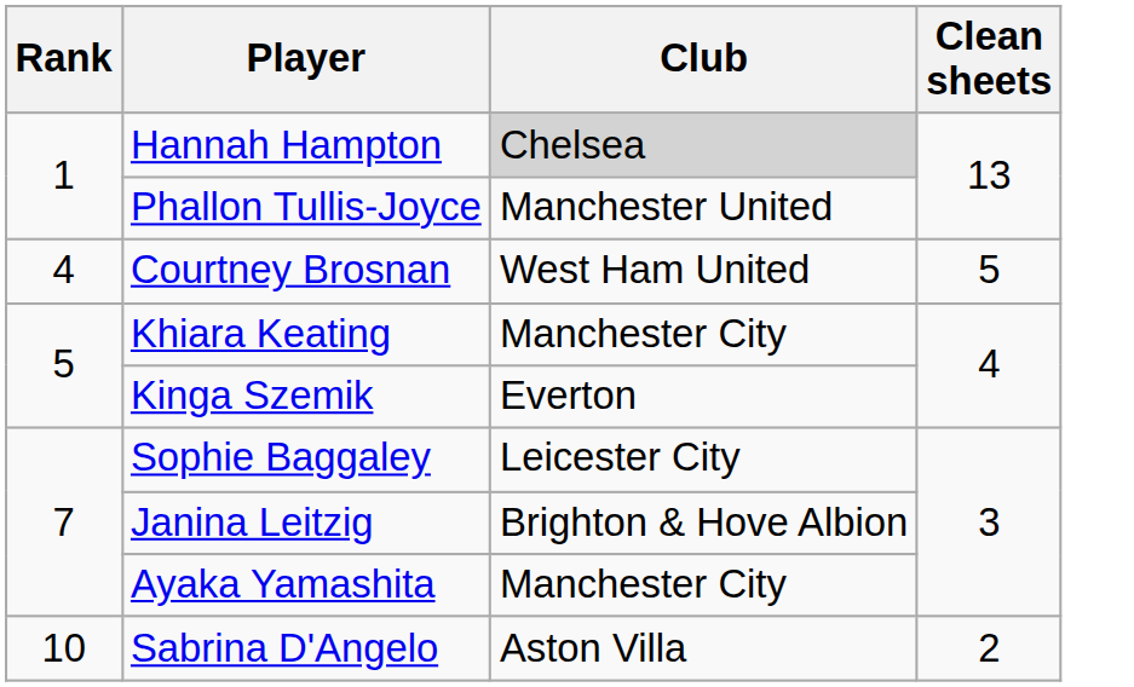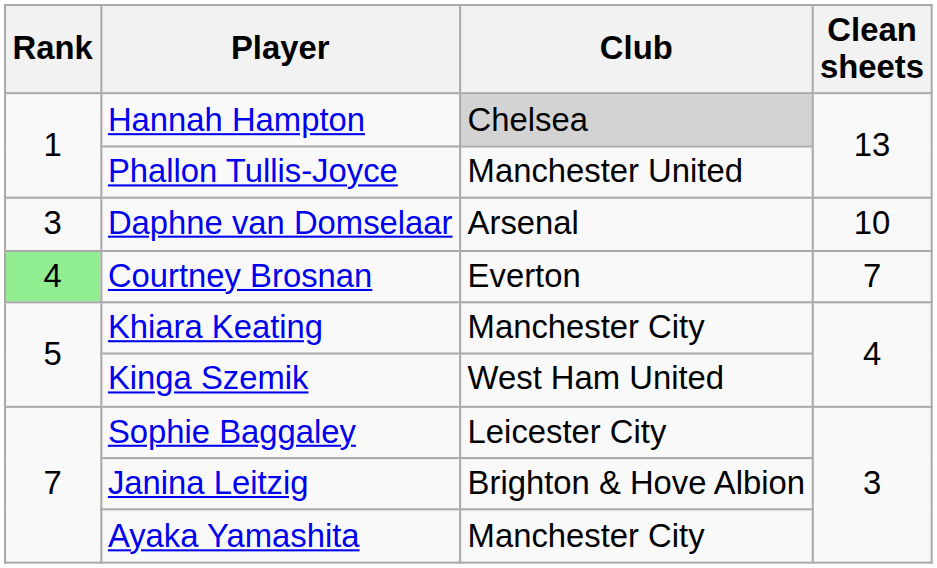 <table class="wikitable" style="text-align:center">
 <tr>
 <th>Rank</th>
 <th>Player</th>
 <th>Club</th>
 <th>Clean<br>sheets</th>
 </tr>
 <tr>
 <td rowspan=2>1</td>
 <td align="left"> <a href='#'>Hannah Hampton</a></td>
 <td align="left" style="background: lightgrey;">Chelsea</td>
 <td rowspan=2>13</td>
 </tr>
 <tr>
 <td align="left"> <a href='#'>Phallon Tullis-Joyce</a></td>
 <td align="left">Manchester United</td>
 </tr>
 <tr>
-<td>4</td>
+<td>3</td>
+<td align="left"> <a href='#'>Daphne van Domselaar</a></td>
+<td align="left">Arsenal</td>
+<td>10</td>
+</tr>
+<tr>
+<td style="background: lightgreen;">4</td>
 <td align="left"> <a href='#'>Courtney Brosnan</a></td>
-<td align="left">West Ham United</td>
-<td>5</td>
+<td align="left">Everton</td>
+<td>7</td>
 </tr>
 <tr>
 <td rowspan=2>5</td>
 <td align="left"> <a href='#'>Khiara Keating</a></td>
 <td align="left">Manchester City</td>
 <td rowspan=2>4</td>
 </tr>
 <tr>
 <td align="left"> <a href='#'>Kinga Szemik</a></td>
-<td align="left">Everton</td>
+<td align="left">West Ham United</td>
 </tr>
 <tr>
 <td rowspan=3>7</td>
 <td align="left"> <a href='#'>Sophie Baggaley</a></td>
 <td align="left">Leicester City</td>
 <td rowspan=3>3</td>
 </tr>
 <tr>
 <td align="left"> <a href='#'>Janina Leitzig</a></td>
 <td align="left">Brighton & Hove Albion</td>
 </tr>
 <tr>
 <td align="left"> <a href='#'>Ayaka Yamashita</a></td>
 <td align="left">Manchester City</td>
 </tr>
-<tr>
-<td>10</td>
-<td align="left"> <a href='#'>Sabrina D'Angelo</a></td>
-<td align="left">Aston Villa</td>
-<td>2</td>
-</tr>
 </table>
